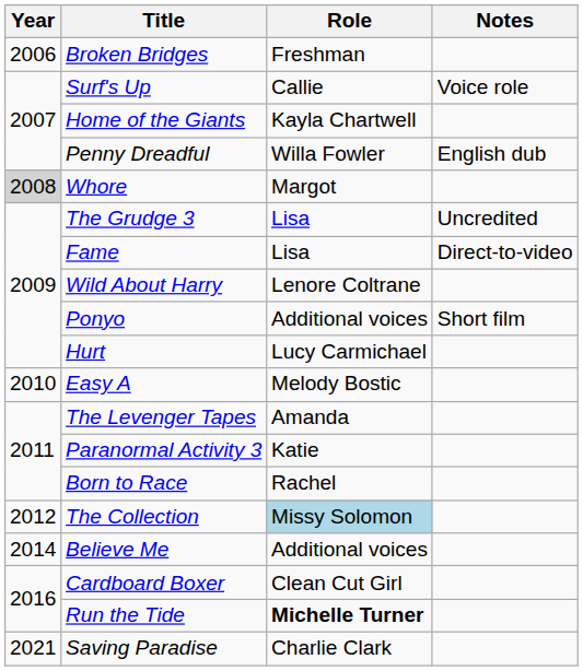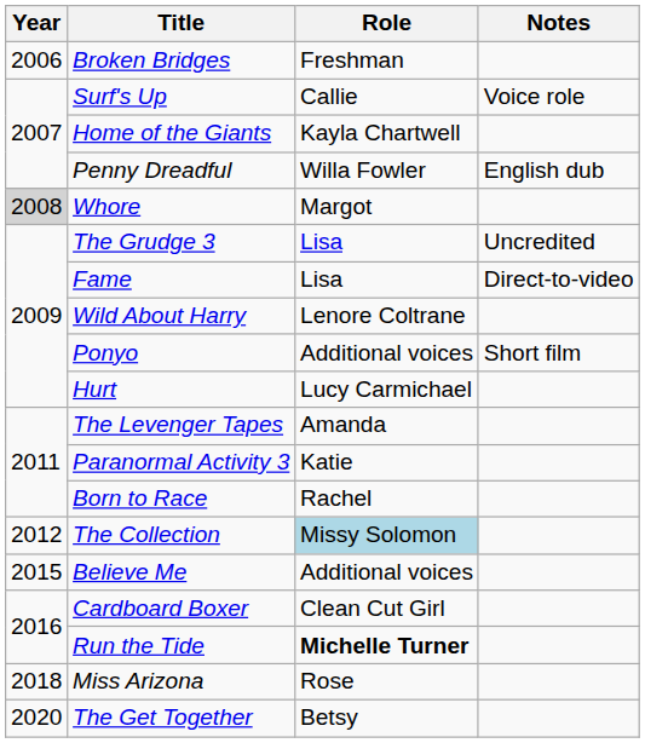 <table class="wikitable sortable">
 <tr>
 <th>Year</th>
 <th>Title</th>
 <th>Role</th>
 <th class="unsortable">Notes</th>
 </tr>
 <tr>
 <td>2006</td>
 <td><em><a href='#'>Broken Bridges</a></em></td>
 <td>Freshman</td>
 <td></td>
 </tr>
 <tr>
 <td rowspan="3">2007</td>
 <td><em><a href='#'>Surf's Up</a></em></td>
 <td>Callie</td>
 <td>Voice role</td>
 </tr>
 <tr>
 <td><em><a href='#'>Home of the Giants</a></em></td>
 <td>Kayla Chartwell</td>
 <td></td>
 </tr>
 <tr>
 <td><em>Penny Dreadful</em></td>
 <td>Willa Fowler</td>
 <td>English dub</td>
 </tr>
 <tr>
 <td style="background: lightgrey;">2008</td>
 <td><em><a href='#'>Whore</a></em></td>
 <td>Margot</td>
 <td></td>
 </tr>
 <tr>
 <td rowspan="5">2009</td>
 <td><em><a href='#'>The Grudge 3</a></em></td>
 <td><a href='#'>Lisa</a></td>
 <td>Uncredited</td>
 </tr>
 <tr>
 <td><em><a href='#'>Fame</a></em></td>
 <td>Lisa</td>
 <td>Direct-to-video</td>
 </tr>
 <tr>
 <td><em><a href='#'>Wild About Harry</a></em></td>
 <td>Lenore Coltrane</td>
 <td></td>
 </tr>
 <tr>
 <td><em><a href='#'>Ponyo</a></em></td>
 <td>Additional voices</td>
 <td>Short film</td>
 </tr>
 <tr>
 <td><em><a href='#'>Hurt</a></em></td>
 <td>Lucy Carmichael</td>
 <td></td>
 </tr>
 <tr>
-<td>2010</td>
-<td><em><a href='#'>Easy A</a></em></td>
-<td>Melody Bostic</td>
-<td></td>
-</tr>
-<tr>
 <td rowspan="3">2011</td>
 <td><em><a href='#'>The Levenger Tapes</a></em></td>
 <td>Amanda</td>
 <td></td>
 </tr>
 <tr>
 <td><em><a href='#'>Paranormal Activity 3</a></em></td>
 <td>Katie</td>
 <td></td>
 </tr>
 <tr>
 <td><em><a href='#'>Born to Race</a></em></td>
 <td>Rachel</td>
 <td></td>
 </tr>
 <tr>
 <td>2012</td>
 <td><em><a href='#'>The Collection</a></em></td>
 <td style="background: lightblue;">Missy Solomon</td>
 <td></td>
 </tr>
 <tr>
-<td>2014</td>
+<td>2015</td>
 <td><em><a href='#'>Believe Me</a></em></td>
 <td>Additional voices</td>
 <td></td>
 </tr>
 <tr>
 <td rowspan="2">2016</td>
 <td><em><a href='#'>Cardboard Boxer</a></em></td>
 <td>Clean Cut Girl</td>
 <td></td>
 </tr>
 <tr>
 <td><em><a href='#'>Run the Tide</a></em></td>
 <td><strong>Michelle Turner</strong></td>
 <td></td>
 </tr>
 <tr>
-<td>2021</td>
-<td><em>Saving Paradise</em></td>
-<td>Charlie Clark</td>
+<td>2018</td>
+<td><em>Miss Arizona</em></td>
+<td>Rose</td>
+<td></td>
+</tr>
+<tr>
+<td>2020</td>
+<td><em><a href='#'>The Get Together</a></em></td>
+<td>Betsy</td>
 <td></td>
 </tr>
 </table>
